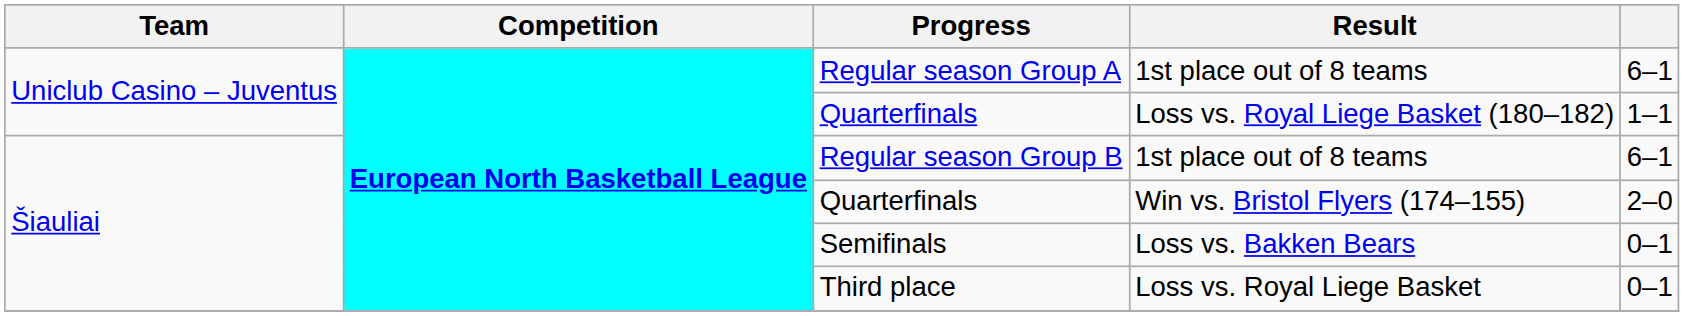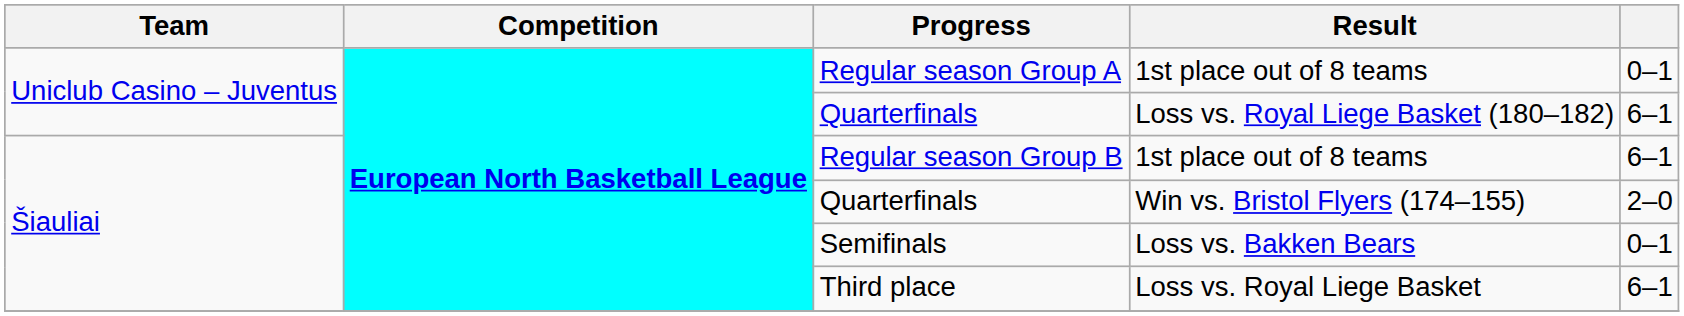 <table class="wikitable sortable">
 <tr>
 <th>Team</th>
 <th>Competition</th>
 <th>Progress</th>
 <th>Result</th>
 <th></th>
 </tr>
 <tr>
 <td rowspan="2"><a href='#'>Uniclub Casino – Juventus</a></td>
 <td rowspan="6" style="background-color:cyan;color:white;text-align:center"><strong><a href='#'><span>European North Basketball League</span></a></strong></td>
 <td style="text-align:left"><a href='#'>Regular season Group A</a></td>
 <td>1st place out of 8 teams</td>
-<td>6–1</td>
+<td>0–1</td>
 </tr>
 <tr>
 <td style="text-align:left"><a href='#'>Quarterfinals</a></td>
 <td>Loss vs.  <a href='#'>Royal Liege Basket</a> (180–182)</td>
-<td>1–1</td>
+<td>6–1</td>
 </tr>
 <tr>
 <td rowspan="4"><a href='#'>Šiauliai</a></td>
 <td><a href='#'>Regular season Group B</a></td>
 <td>1st place out of 8 teams</td>
 <td>6–1</td>
 </tr>
 <tr>
 <td style="text-align:left">Quarterfinals</td>
 <td>Win vs.  <a href='#'>Bristol Flyers</a> (174–155)</td>
 <td>2–0</td>
 </tr>
 <tr>
 <td style="text-align:left">Semifinals</td>
 <td>Loss vs.  <a href='#'>Bakken Bears</a></td>
 <td>0–1</td>
 </tr>
 <tr>
 <td style="text-align:left">Third place</td>
 <td>Loss vs.  Royal Liege Basket</td>
-<td>0–1</td>
+<td>6–1</td>
 </tr>
 <tr>
 </tr>
 </table>
